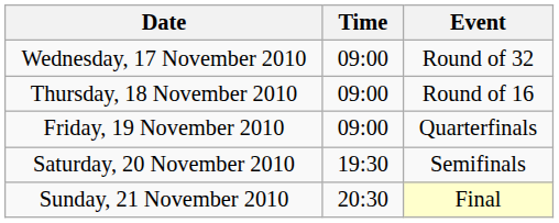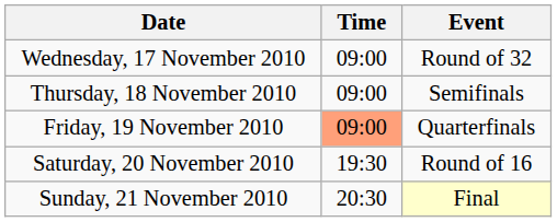 <table class = "wikitable" style="text-align:center;">
 <tr>
 <th width=220>Date</th>
 <th width=50>Time</th>
 <th width=100>Event</th>
 </tr>
 <tr>
 <td>Wednesday, 17 November 2010</td>
 <td>09:00</td>
 <td>Round of 32</td>
 </tr>
 <tr>
 <td>Thursday, 18 November 2010</td>
 <td>09:00</td>
-<td>Round of 16</td>
+<td>Semifinals</td>
 </tr>
 <tr>
 <td>Friday, 19 November 2010</td>
-<td>09:00</td>
+<td style="background: lightsalmon;">09:00</td>
 <td>Quarterfinals</td>
 </tr>
 <tr>
 <td>Saturday, 20 November 2010</td>
 <td>19:30</td>
-<td>Semifinals</td>
+<td>Round of 16</td>
 </tr>
 <tr>
 <td>Sunday, 21 November 2010</td>
 <td>20:30</td>
 <td bgcolor=ffffcc>Final</td>
 </tr>
 </table>
